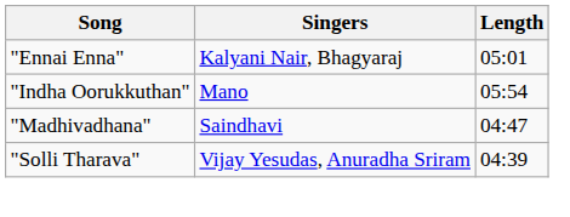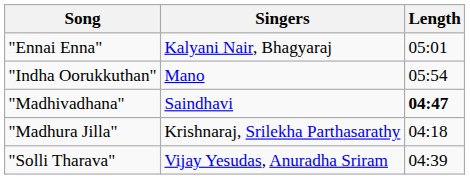 <table class="wikitable" style="font-size:95%;">
 <tr>
 <th>Song</th>
 <th>Singers</th>
 <th>Length</th>
 </tr>
 <tr>
 <td>"Ennai Enna"</td>
 <td><a href='#'>Kalyani Nair</a>, Bhagyaraj</td>
 <td>05:01</td>
 </tr>
 <tr>
 <td>"Indha Oorukkuthan"</td>
 <td><a href='#'>Mano</a></td>
 <td>05:54</td>
 </tr>
 <tr>
 <td>"Madhivadhana"</td>
 <td><a href='#'>Saindhavi</a></td>
-<td>04:47</td>
+<td><strong>04:47</strong></td>
+</tr>
+<tr>
+<td>"Madhura Jilla"</td>
+<td>Krishnaraj, <a href='#'>Srilekha Parthasarathy</a></td>
+<td>04:18</td>
 </tr>
 <tr>
 <td>"Solli Tharava"</td>
 <td><a href='#'>Vijay Yesudas</a>, <a href='#'>Anuradha Sriram</a></td>
 <td>04:39</td>
 </tr>
 </table>
